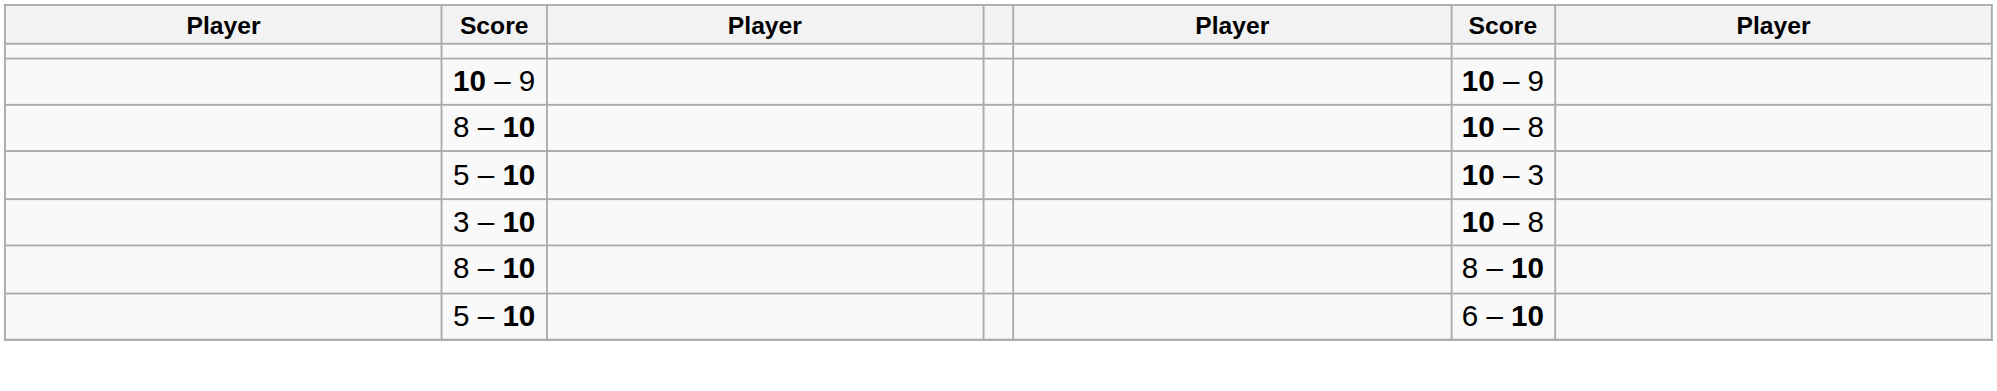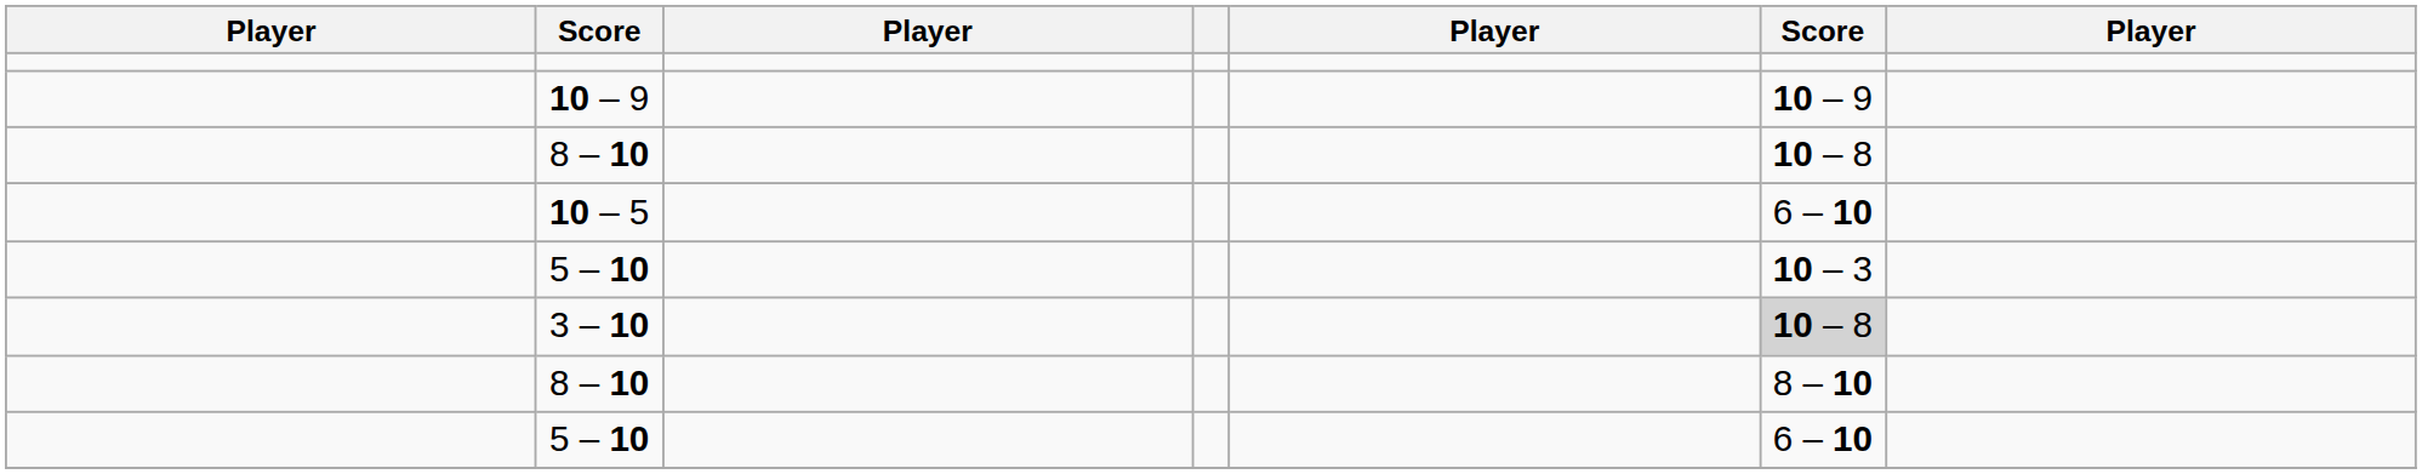 <table class="wikitable">
 <tr style="font-size:10pt;font-weight:bold">
 <th width=230>Player</th>
 <th width=50>Score</th>
 <th width=230>Player</th>
 <th width=10></th>
 <th width=230>Player</th>
 <th width=50>Score</th>
 <th width=230>Player</th>
 </tr>
 <tr>
 <td></td>
 <td align=center></td>
 <td></td>
 <td></td>
 <td></td>
 <td align=center></td>
 <td></td>
 </tr>
 <tr>
 <td></td>
 <td align=center><strong>10</strong> – 9</td>
 <td></td>
 <td></td>
 <td></td>
 <td align=center><strong>10</strong> – 9</td>
 <td></td>
 </tr>
 <tr>
 <td></td>
 <td align=center>8 – <strong>10</strong></td>
 <td></td>
 <td></td>
 <td></td>
 <td align=center><strong>10</strong> – 8</td>
 <td></td>
 </tr>
 <tr>
 <td></td>
+<td align=center><strong>10</strong> – 5</td>
+<td></td>
+<td></td>
+<td></td>
+<td align=center>6 – <strong>10</strong></td>
+<td></td>
+</tr>
+<tr>
+<td></td>
 <td align=center>5 – <strong>10</strong></td>
 <td></td>
 <td></td>
 <td></td>
 <td align=center><strong>10</strong> – 3</td>
 <td></td>
 </tr>
 <tr>
 <td></td>
 <td align=center>3 – <strong>10</strong></td>
 <td></td>
 <td></td>
 <td></td>
-<td align=center><strong>10</strong> – 8</td>
+<td align=center style="background: lightgrey;"><strong>10</strong> – 8</td>
 <td></td>
 </tr>
 <tr>
 <td></td>
 <td align=center>8 – <strong>10</strong></td>
 <td></td>
 <td></td>
 <td></td>
 <td align=center>8 – <strong>10</strong></td>
 <td></td>
 </tr>
 <tr>
 <td></td>
 <td align=center>5 – <strong>10</strong></td>
 <td></td>
 <td></td>
 <td></td>
 <td align=center>6 – <strong>10</strong></td>
 <td></td>
 </tr>
 <tr>
 </tr>
 </table>
